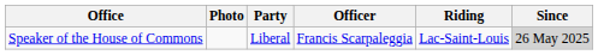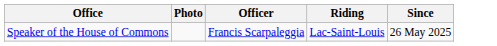 <table class="wikitable">
 <tr>
 <th>Office</th>
 <th>Photo</th>
-<th>Party</th>
 <th>Officer</th>
 <th>Riding</th>
 <th>Since</th>
 </tr>
 <tr>
 <td><a href='#'>Speaker of the House of Commons</a></td>
 <td></td>
-<td><a href='#'>Liberal</a></td>
 <td><a href='#'>Francis Scarpaleggia</a></td>
 <td><a href='#'>Lac-Saint-Louis</a></td>
-<td style="background: lightgrey;">26 May 2025</td>
+<td>26 May 2025</td>
 </tr>
 </table>
